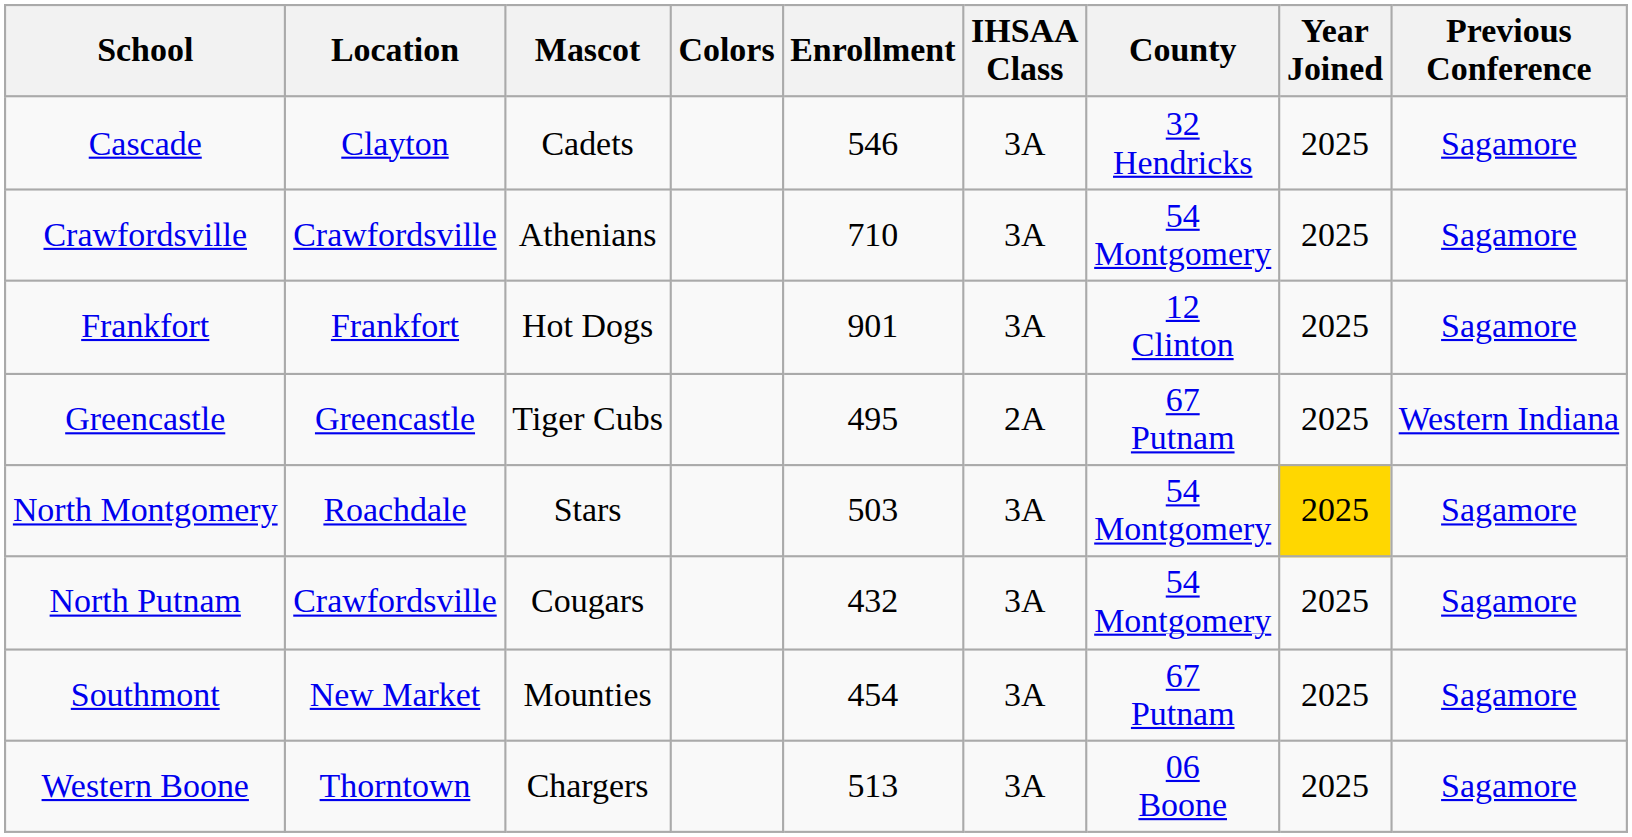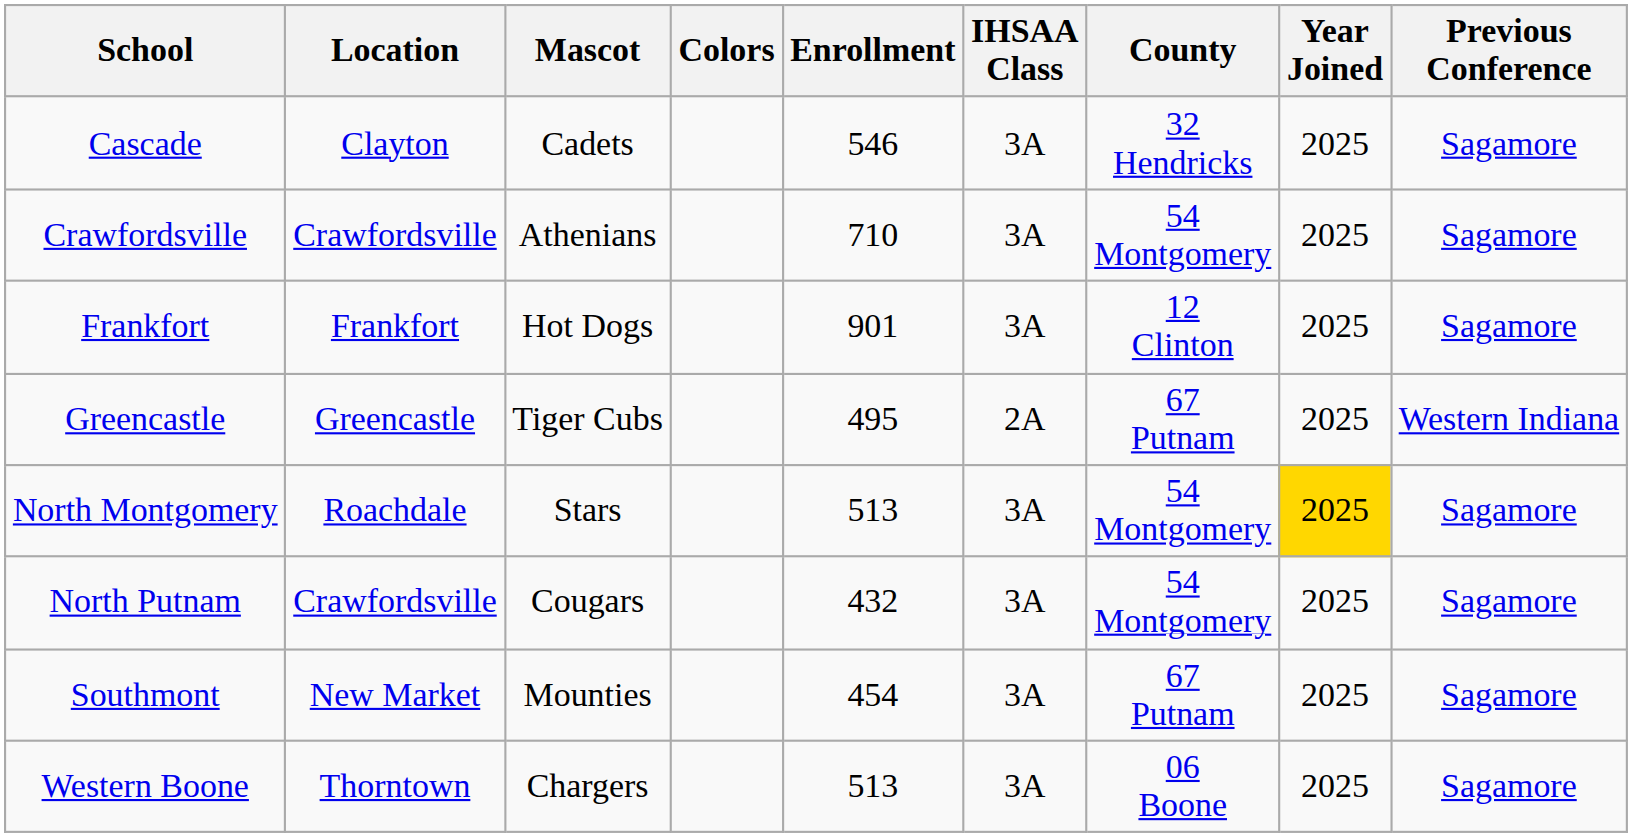 <table class="wikitable" style="text-align: center;">
 <tr>
 <th>School</th>
 <th>Location</th>
 <th>Mascot</th>
 <th>Colors</th>
 <th>Enrollment</th>
 <th>IHSAA<br>Class</th>
 <th>County</th>
 <th>Year<br>Joined</th>
 <th>Previous<br>Conference</th>
 </tr>
 <tr>
 <td><a href='#'>Cascade</a></td>
 <td><a href='#'>Clayton</a></td>
 <td>Cadets</td>
 <td>  </td>
 <td>546</td>
 <td>3A</td>
 <td><a href='#'>32</a><br><a href='#'>Hendricks</a></td>
 <td>2025</td>
 <td><a href='#'>Sagamore</a></td>
 </tr>
 <tr>
 <td><a href='#'>Crawfordsville</a></td>
 <td><a href='#'>Crawfordsville</a></td>
 <td>Athenians</td>
 <td> </td>
 <td>710</td>
 <td>3A</td>
 <td><a href='#'>54</a><br><a href='#'>Montgomery</a></td>
 <td>2025</td>
 <td><a href='#'>Sagamore</a></td>
 </tr>
 <tr>
 <td><a href='#'>Frankfort</a></td>
 <td><a href='#'>Frankfort</a></td>
 <td>Hot Dogs</td>
 <td> </td>
 <td>901</td>
 <td>3A</td>
 <td><a href='#'>12</a><br><a href='#'>Clinton</a></td>
 <td>2025</td>
 <td><a href='#'>Sagamore</a></td>
 </tr>
 <tr>
 <td><a href='#'>Greencastle</a></td>
 <td><a href='#'>Greencastle</a></td>
 <td>Tiger Cubs</td>
 <td> </td>
 <td>495</td>
 <td>2A</td>
 <td><a href='#'>67</a><br><a href='#'>Putnam</a></td>
 <td>2025</td>
 <td><a href='#'>Western Indiana</a></td>
 </tr>
 <tr>
 <td><a href='#'>North Montgomery</a></td>
 <td><a href='#'>Roachdale</a></td>
 <td>Stars</td>
 <td> </td>
-<td>503</td>
+<td>513</td>
 <td>3A</td>
 <td><a href='#'>54</a><br><a href='#'>Montgomery</a></td>
 <td style="background: gold;">2025</td>
 <td><a href='#'>Sagamore</a></td>
 </tr>
 <tr>
 <td><a href='#'>North Putnam</a></td>
 <td><a href='#'>Crawfordsville</a></td>
 <td>Cougars</td>
 <td> </td>
 <td>432</td>
 <td>3A</td>
 <td><a href='#'>54</a><br><a href='#'>Montgomery</a></td>
 <td>2025</td>
 <td><a href='#'>Sagamore</a></td>
 </tr>
 <tr>
 <td><a href='#'>Southmont</a></td>
 <td><a href='#'>New Market</a></td>
 <td>Mounties</td>
 <td> </td>
 <td>454</td>
 <td>3A</td>
 <td><a href='#'>67</a><br><a href='#'>Putnam</a></td>
 <td>2025</td>
 <td><a href='#'>Sagamore</a></td>
 </tr>
 <tr>
 <td><a href='#'>Western Boone</a></td>
 <td><a href='#'>Thorntown</a></td>
 <td>Chargers</td>
 <td> </td>
 <td>513</td>
 <td>3A</td>
 <td><a href='#'>06</a><br><a href='#'>Boone</a></td>
 <td>2025</td>
 <td><a href='#'>Sagamore</a></td>
 </tr>
 </table>
